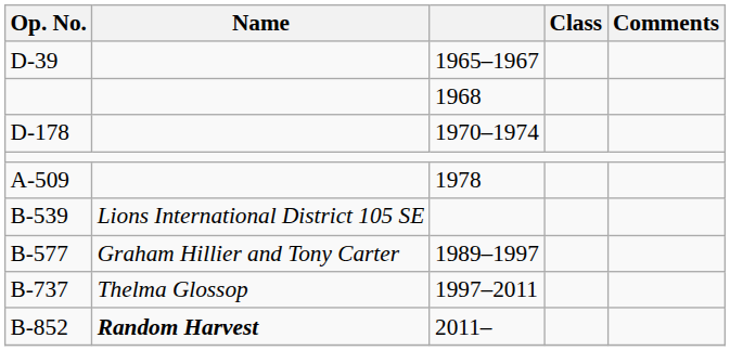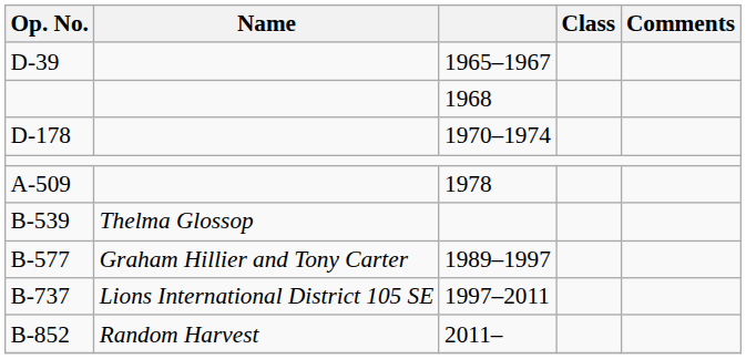 <table class="wikitable">
 <tr>
 <th>Op. No.</th>
 <th>Name</th>
 <th></th>
 <th>Class</th>
 <th>Comments</th>
 </tr>
 <tr>
 <td>D-39</td>
 <td></td>
 <td>1965–1967</td>
 <td></td>
 <td></td>
 </tr>
 <tr>
 <td></td>
 <td></td>
 <td>1968</td>
 <td></td>
 <td></td>
 </tr>
 <tr>
 <td>D-178</td>
 <td></td>
 <td>1970–1974</td>
 <td></td>
 <td></td>
 </tr>
 <tr>
 <td colspan=6 style=" text-align: center;"></td>
 </tr>
 <tr>
 <td>A-509</td>
 <td></td>
 <td>1978</td>
 <td></td>
 <td></td>
 </tr>
 <tr>
 <td>B-539</td>
-<td><em>Lions International District 105 SE</em></td>
+<td><em>Thelma Glossop</em></td>
 <td></td>
 <td></td>
 <td></td>
 </tr>
 <tr>
 <td>B-577</td>
 <td><em>Graham Hillier and Tony Carter</em></td>
 <td>1989–1997</td>
 <td></td>
 <td></td>
 </tr>
 <tr>
 <td>B-737</td>
-<td><em>Thelma Glossop</em></td>
+<td><em>Lions International District 105 SE</em></td>
 <td>1997–2011</td>
 <td></td>
 <td></td>
 </tr>
 <tr>
 <td>B-852</td>
-<td><strong><em>Random Harvest</em></strong></td>
+<td><em>Random Harvest</em></td>
 <td>2011–</td>
 <td></td>
 <td></td>
 </tr>
 <tr>
 </tr>
 </table>
